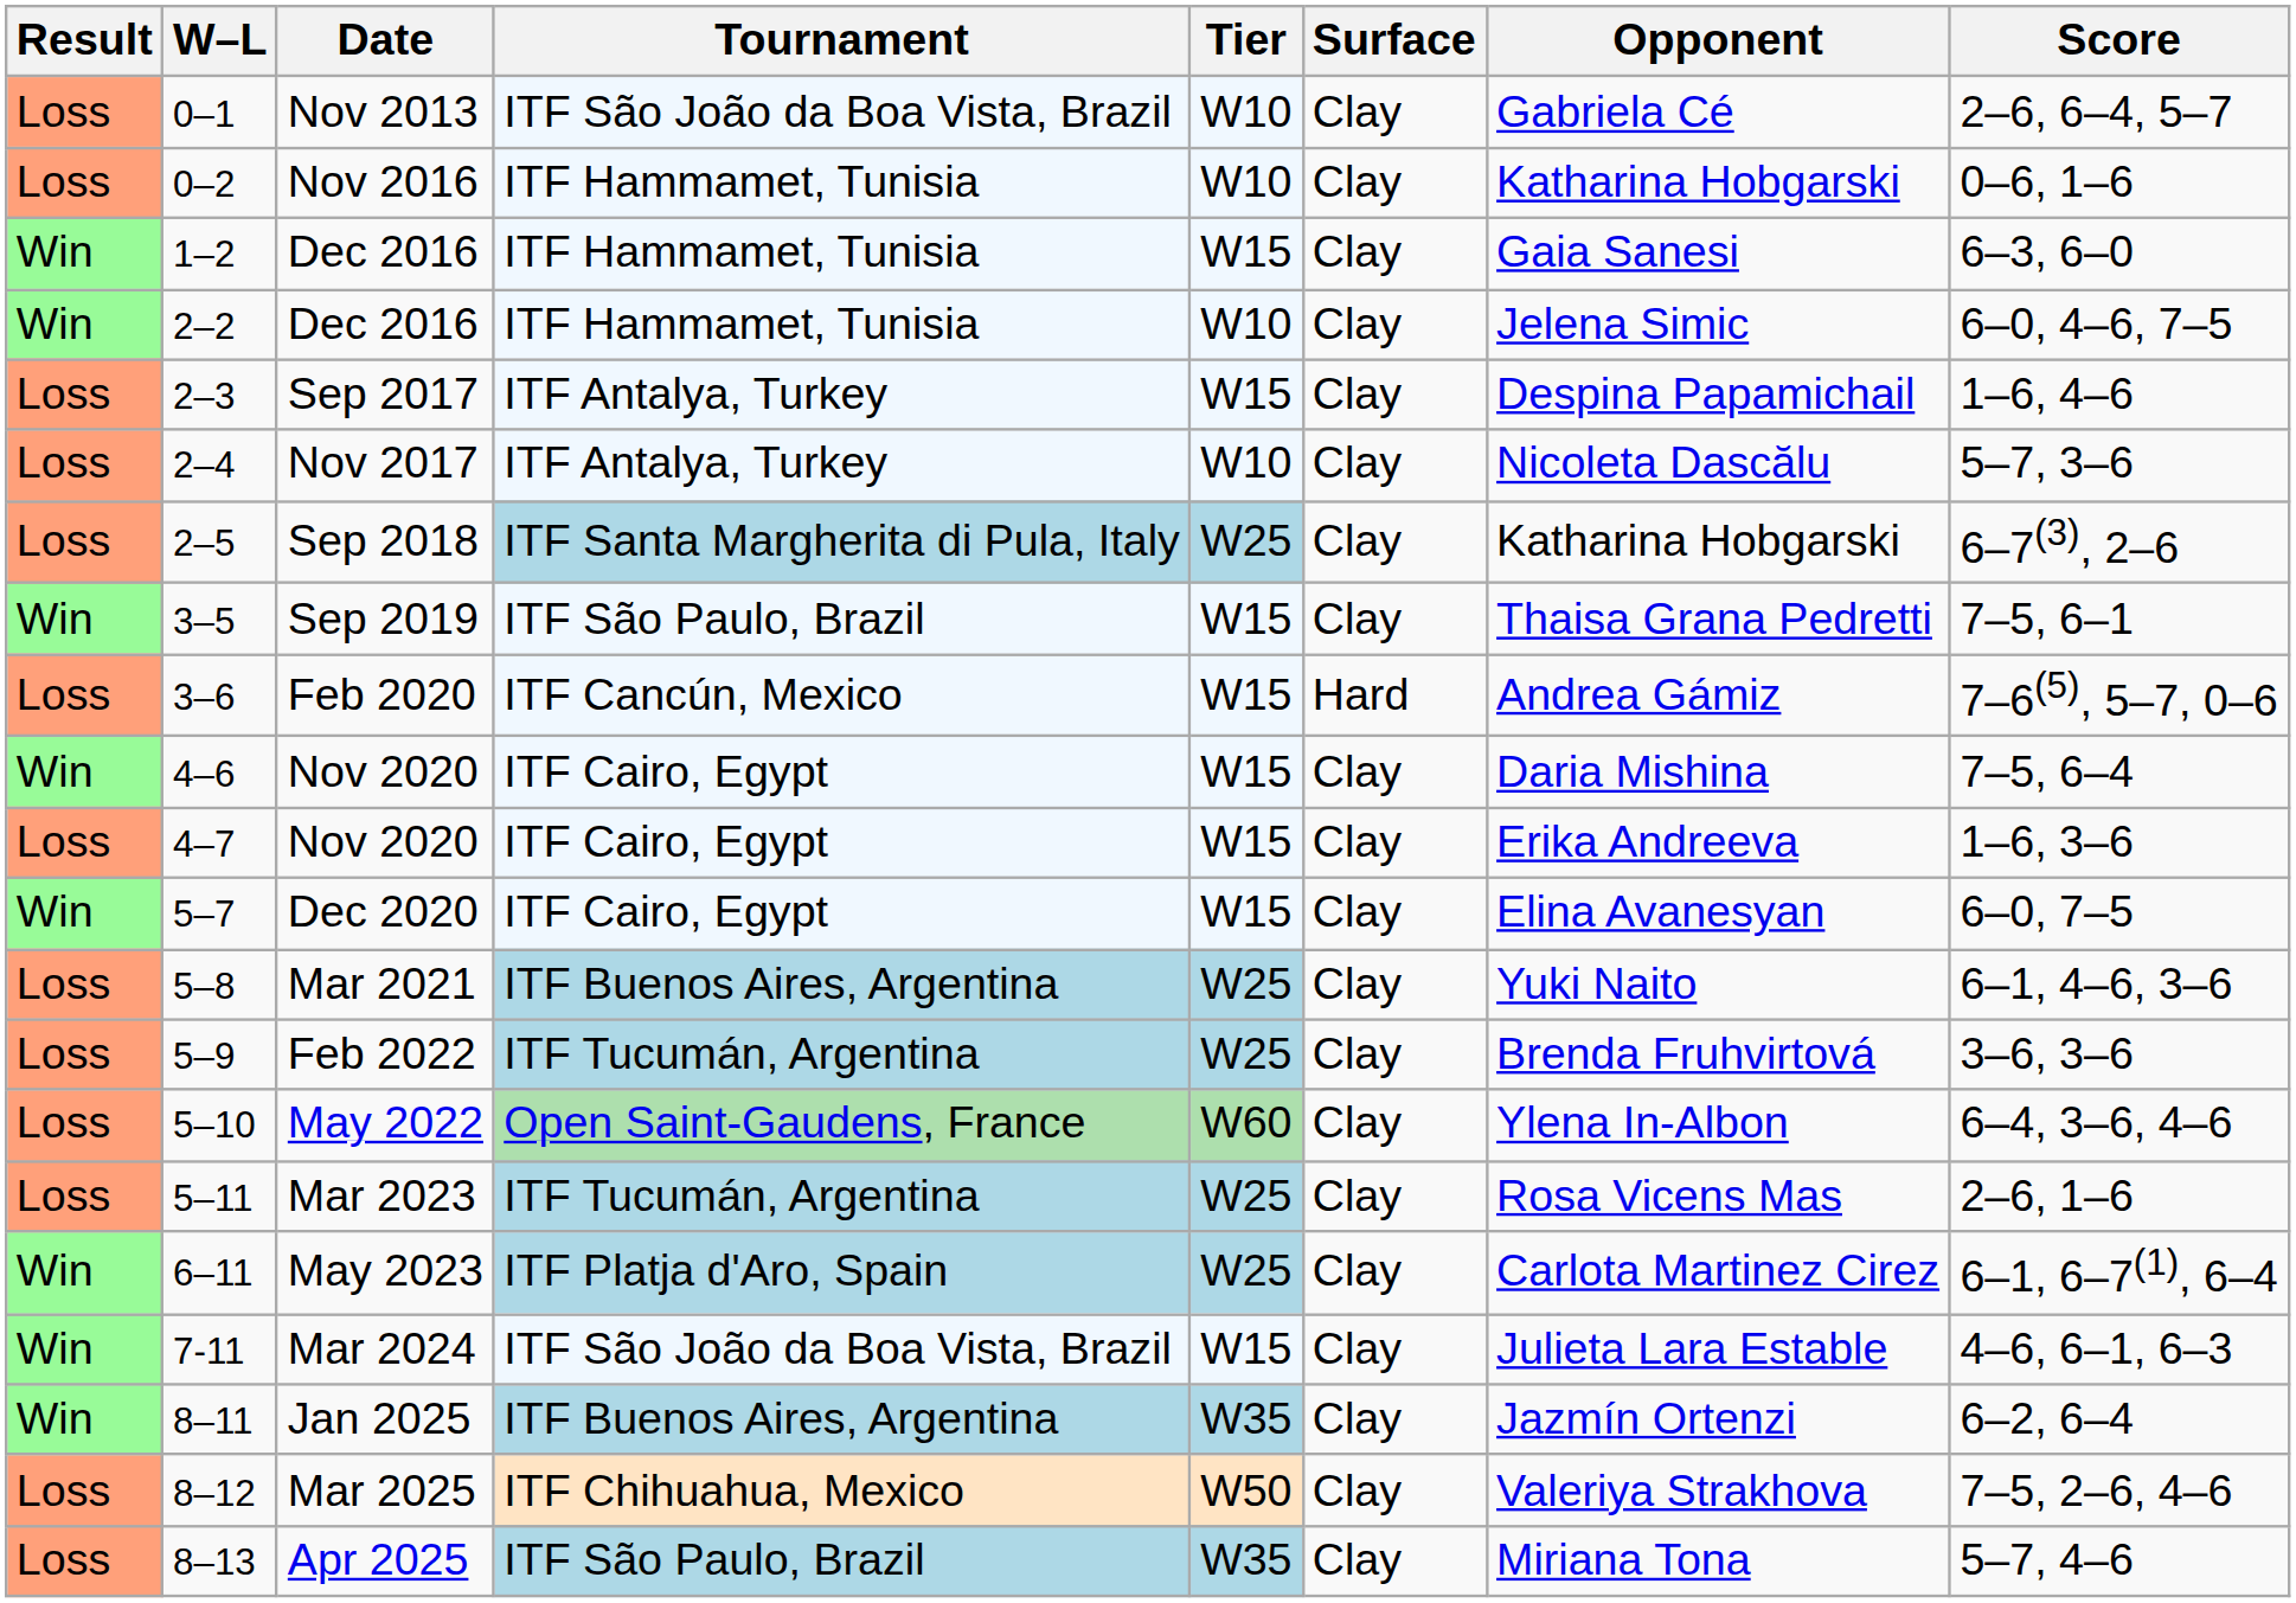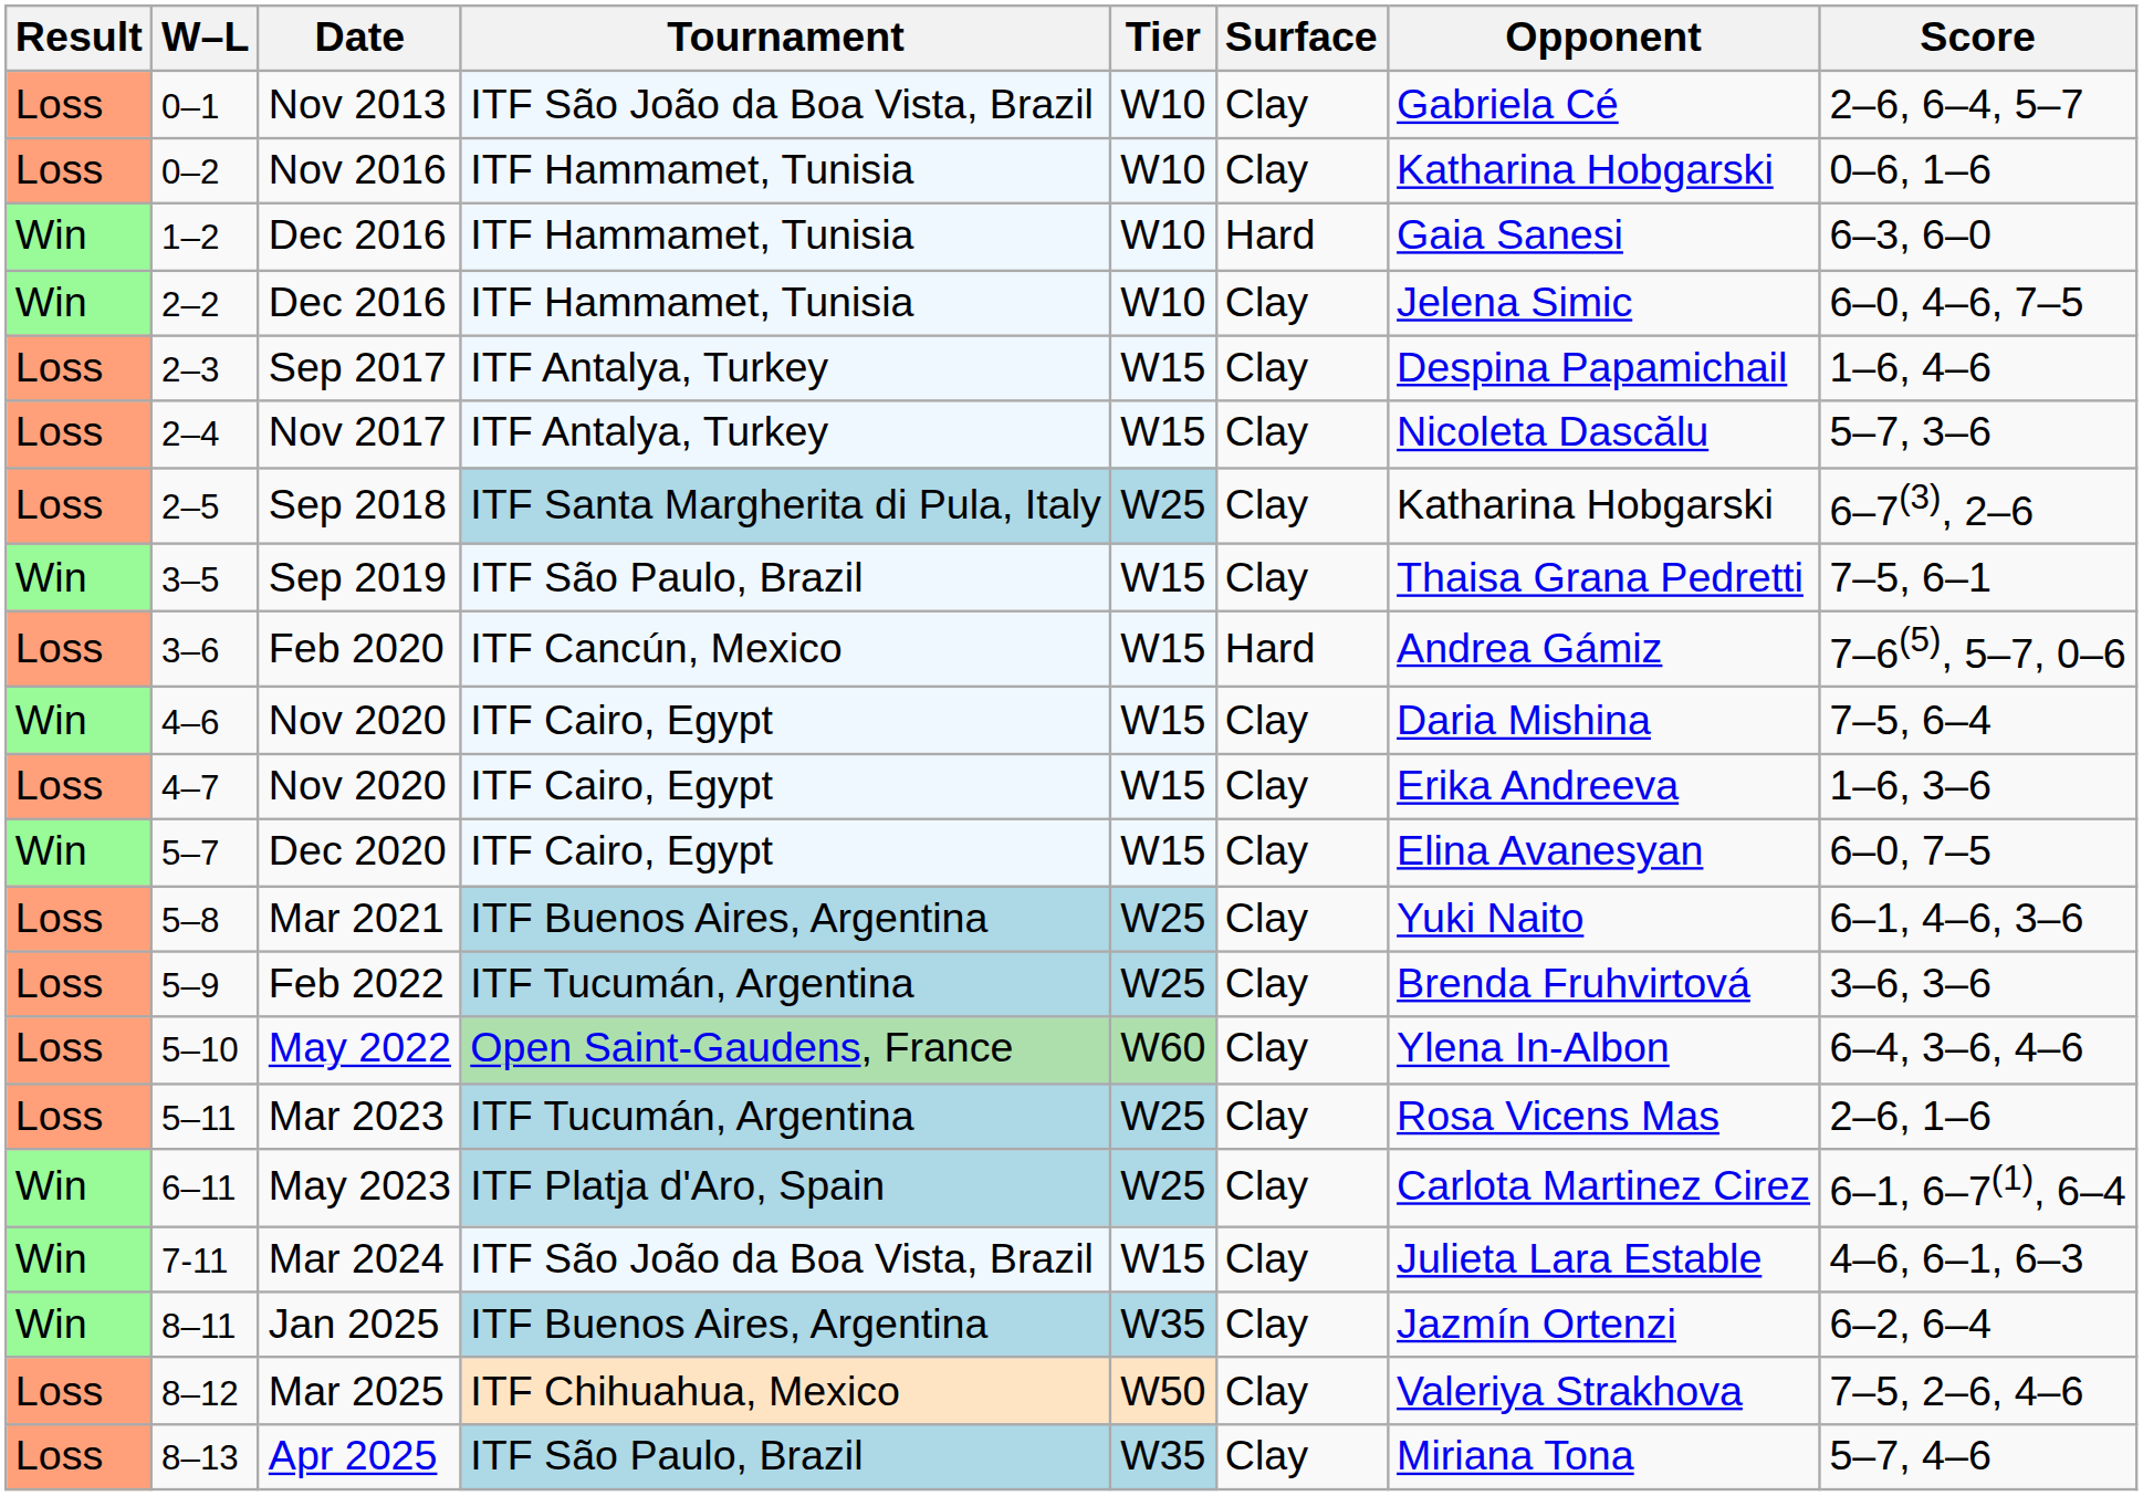 <table class="sortable wikitable">
 <tr>
 <th>Result</th>
 <th class="unsortable">W–L</th>
 <th>Date</th>
 <th>Tournament</th>
 <th>Tier</th>
 <th>Surface</th>
 <th>Opponent</th>
 <th class="unsortable">Score</th>
 </tr>
 <tr>
 <td style="background:#ffa07a;">Loss</td>
 <td><small>0–1</small></td>
 <td>Nov 2013</td>
 <td style="background:#f0f8ff;">ITF São João da Boa Vista, Brazil</td>
 <td style="background:#f0f8ff;">W10</td>
 <td>Clay</td>
 <td> <a href='#'>Gabriela Cé</a></td>
 <td>2–6, 6–4, 5–7</td>
 </tr>
 <tr>
 <td style="background:#ffa07a;">Loss</td>
 <td><small>0–2</small></td>
 <td>Nov 2016</td>
 <td style="background:#f0f8ff;">ITF Hammamet, Tunisia</td>
 <td style="background:#f0f8ff;">W10</td>
 <td>Clay</td>
 <td> <a href='#'>Katharina Hobgarski</a></td>
 <td>0–6, 1–6</td>
 </tr>
 <tr>
 <td style="background:#98fb98;">Win</td>
 <td><small>1–2</small></td>
 <td>Dec 2016</td>
 <td style="background:#f0f8ff;">ITF Hammamet, Tunisia</td>
-<td style="background:#f0f8ff;">W15</td>
-<td>Clay</td>
+<td style="background:#f0f8ff;">W10</td>
+<td>Hard</td>
 <td> <a href='#'>Gaia Sanesi</a></td>
 <td>6–3, 6–0</td>
 </tr>
 <tr>
 <td style="background:#98fb98;">Win</td>
 <td><small>2–2</small></td>
 <td>Dec 2016</td>
 <td style="background:#f0f8ff;">ITF Hammamet, Tunisia</td>
 <td style="background:#f0f8ff;">W10</td>
 <td>Clay</td>
 <td> <a href='#'>Jelena Simic</a></td>
 <td>6–0, 4–6, 7–5</td>
 </tr>
 <tr>
 <td style="background:#ffa07a;">Loss</td>
 <td><small>2–3</small></td>
 <td>Sep 2017</td>
 <td style="background:#f0f8ff;">ITF Antalya, Turkey</td>
 <td style="background:#f0f8ff;">W15</td>
 <td>Clay</td>
 <td> <a href='#'>Despina Papamichail</a></td>
 <td>1–6, 4–6</td>
 </tr>
 <tr>
 <td style="background:#ffa07a;">Loss</td>
 <td><small>2–4</small></td>
 <td>Nov 2017</td>
 <td style="background:#f0f8ff;">ITF Antalya, Turkey</td>
-<td style="background:#f0f8ff;">W10</td>
+<td style="background:#f0f8ff;">W15</td>
 <td>Clay</td>
 <td> <a href='#'>Nicoleta Dascălu</a></td>
 <td>5–7, 3–6</td>
 </tr>
 <tr>
 <td style="background:#ffa07a;">Loss</td>
 <td><small>2–5</small></td>
 <td>Sep 2018</td>
 <td style="background:lightblue;">ITF Santa Margherita di Pula, Italy</td>
 <td style="background:lightblue;">W25</td>
 <td>Clay</td>
 <td> Katharina Hobgarski</td>
 <td>6–7<sup>(3)</sup>, 2–6</td>
 </tr>
 <tr>
 <td style="background:#98fb98;">Win</td>
 <td><small>3–5</small></td>
 <td>Sep 2019</td>
 <td style="background:#f0f8ff;">ITF São Paulo, Brazil</td>
 <td style="background:#f0f8ff;">W15</td>
 <td>Clay</td>
 <td> <a href='#'>Thaisa Grana Pedretti</a></td>
 <td>7–5, 6–1</td>
 </tr>
 <tr>
 <td style="background:#ffa07a;">Loss</td>
 <td><small>3–6</small></td>
 <td>Feb 2020</td>
 <td style="background:#f0f8ff;">ITF Cancún, Mexico</td>
 <td style="background:#f0f8ff;">W15</td>
 <td>Hard</td>
 <td> <a href='#'>Andrea Gámiz</a></td>
 <td>7–6<sup>(5)</sup>, 5–7, 0–6</td>
 </tr>
 <tr>
 <td style="background:#98fb98;">Win</td>
 <td><small>4–6</small></td>
 <td>Nov 2020</td>
 <td style="background:#f0f8ff;">ITF Cairo, Egypt</td>
 <td style="background:#f0f8ff;">W15</td>
 <td>Clay</td>
 <td> <a href='#'>Daria Mishina</a></td>
 <td>7–5, 6–4</td>
 </tr>
 <tr>
 <td style="background:#ffa07a;">Loss</td>
 <td><small>4–7</small></td>
 <td>Nov 2020</td>
 <td style="background:#f0f8ff;">ITF Cairo, Egypt</td>
 <td style="background:#f0f8ff;">W15</td>
 <td>Clay</td>
 <td> <a href='#'>Erika Andreeva</a></td>
 <td>1–6, 3–6</td>
 </tr>
 <tr>
 <td style="background:#98fb98;">Win</td>
 <td><small>5–7</small></td>
 <td>Dec 2020</td>
 <td style="background:#f0f8ff;">ITF Cairo, Egypt</td>
 <td style="background:#f0f8ff;">W15</td>
 <td>Clay</td>
 <td> <a href='#'>Elina Avanesyan</a></td>
 <td>6–0, 7–5</td>
 </tr>
 <tr>
 <td style="background:#ffa07a;">Loss</td>
 <td><small>5–8</small></td>
 <td>Mar 2021</td>
 <td style="background:lightblue;">ITF Buenos Aires, Argentina</td>
 <td style="background:lightblue;">W25</td>
 <td>Clay</td>
 <td> <a href='#'>Yuki Naito</a></td>
 <td>6–1, 4–6, 3–6</td>
 </tr>
 <tr>
 <td style="background:#ffa07a;">Loss</td>
 <td><small>5–9</small></td>
 <td>Feb 2022</td>
 <td style="background:lightblue;">ITF Tucumán, Argentina</td>
 <td style="background:lightblue;">W25</td>
 <td>Clay</td>
 <td> <a href='#'>Brenda Fruhvirtová</a></td>
 <td>3–6, 3–6</td>
 </tr>
 <tr>
 <td style="background:#ffa07a;">Loss</td>
 <td><small>5–10</small></td>
 <td><a href='#'>May 2022</a></td>
 <td style="background:#addfad;"><a href='#'>Open Saint-Gaudens</a>, France</td>
 <td style="background:#addfad;">W60</td>
 <td>Clay</td>
 <td> <a href='#'>Ylena In-Albon</a></td>
 <td>6–4, 3–6, 4–6</td>
 </tr>
 <tr>
 <td style="background:#ffa07a;">Loss</td>
 <td><small>5–11</small></td>
 <td>Mar 2023</td>
 <td style="background:lightblue;">ITF Tucumán, Argentina</td>
 <td style="background:lightblue;">W25</td>
 <td>Clay</td>
 <td> <a href='#'>Rosa Vicens Mas</a></td>
 <td>2–6, 1–6</td>
 </tr>
 <tr>
 <td style="background:#98fb98;">Win</td>
 <td><small>6–11</small></td>
 <td>May 2023</td>
 <td style="background:lightblue;">ITF Platja d'Aro, Spain</td>
 <td style="background:lightblue;">W25</td>
 <td>Clay</td>
 <td> <a href='#'>Carlota Martinez Cirez</a></td>
 <td>6–1, 6–7<sup>(1)</sup>, 6–4</td>
 </tr>
 <tr>
 <td style="background:#98fb98;">Win</td>
 <td><small>7-11</small></td>
 <td>Mar 2024</td>
 <td style="background:#f0f8ff;">ITF São João da Boa Vista, Brazil</td>
 <td style="background:#f0f8ff;">W15</td>
 <td>Clay</td>
 <td> <a href='#'>Julieta Lara Estable</a></td>
 <td>4–6, 6–1, 6–3</td>
 </tr>
 <tr>
 <td style="background:#98fb98;">Win</td>
 <td><small>8–11</small></td>
 <td>Jan 2025</td>
 <td style="background:lightblue;">ITF Buenos Aires, Argentina</td>
 <td style="background:lightblue;">W35</td>
 <td>Clay</td>
 <td> <a href='#'>Jazmín Ortenzi</a></td>
 <td>6–2, 6–4</td>
 </tr>
 <tr>
 <td bgcolor="ffa07a">Loss</td>
 <td><small>8–12</small></td>
 <td>Mar 2025</td>
 <td style="background:#ffe4c4;">ITF Chihuahua, Mexico</td>
 <td style="background:#ffe4c4;">W50</td>
 <td>Clay</td>
 <td> <a href='#'>Valeriya Strakhova</a></td>
 <td>7–5, 2–6, 4–6</td>
 </tr>
 <tr>
 <td style="background:#ffa07a;">Loss</td>
 <td><small>8–13</small></td>
 <td><a href='#'>Apr 2025</a></td>
 <td style="background:lightblue;">ITF São Paulo, Brazil</td>
 <td style="background:lightblue;">W35</td>
 <td>Clay</td>
 <td> <a href='#'>Miriana Tona</a></td>
 <td>5–7, 4–6</td>
 </tr>
 </table>
